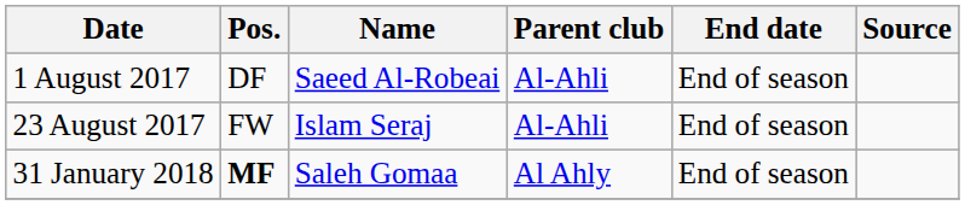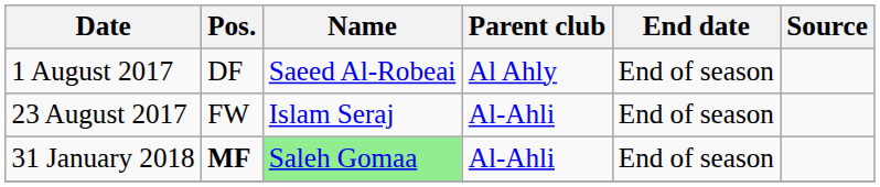 <table class="wikitable" style="text-align:left">
 <tr>
 <th>Date</th>
 <th>Pos.</th>
 <th>Name</th>
 <th>Parent club</th>
 <th>End date</th>
 <th>Source</th>
 </tr>
 <tr>
 <td>1 August 2017</td>
 <td>DF</td>
 <td> <a href='#'>Saeed Al-Robeai</a></td>
-<td> <a href='#'>Al-Ahli</a></td>
+<td> <a href='#'>Al Ahly</a></td>
 <td>End of season</td>
 <td></td>
 </tr>
 <tr>
 <td>23 August 2017</td>
 <td>FW</td>
 <td> <a href='#'>Islam Seraj</a></td>
 <td> <a href='#'>Al-Ahli</a></td>
 <td>End of season</td>
 <td></td>
 </tr>
 <tr>
 <td>31 January 2018</td>
 <td><strong>MF</strong></td>
-<td> <a href='#'>Saleh Gomaa</a></td>
-<td> <a href='#'>Al Ahly</a></td>
+<td style="background: lightgreen;"> <a href='#'>Saleh Gomaa</a></td>
+<td> <a href='#'>Al-Ahli</a></td>
 <td>End of season</td>
 <td></td>
 </tr>
 <tr>
 </tr>
 </table>
